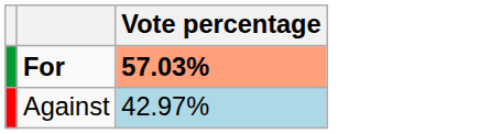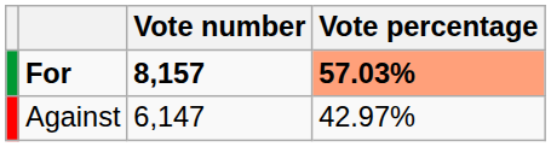 <table class="wikitable">
 <tr>
 <th></th>
 <th></th>
+<th>Vote number</th>
 <th>Vote percentage</th>
 </tr>
 <tr>
 <td style="color:inherit;background:#009933"></td>
 <td><strong>For</strong></td>
+<td><strong>8,157</strong></td>
 <td style="background: lightsalmon;"><strong>57.03%</strong></td>
 </tr>
 <tr>
 <td style="color:inherit;background:#ff0000"></td>
 <td>Against</td>
-<td style="background: lightblue;">42.97%</td>
+<td>6,147</td>
+<td>42.97%</td>
 </tr>
 </table>
